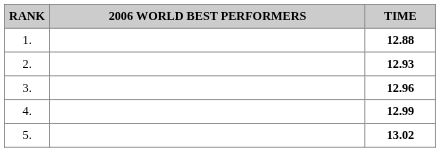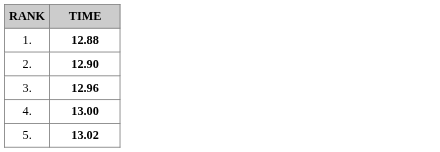 <table border="1" cellspacing="2" cellpadding="5" style="border-collapse: collapse; font-size: 90%;">
 <tr style="background:#ccc;">
 <th>RANK</th>
-<th style="text-align:center; width:25em;">2006 WORLD BEST PERFORMERS</th>
 <th style="text-align:center; width:5em;">TIME</th>
 </tr>
 <tr>
 <td style="text-align:center;">1.</td>
-<td></td>
 <td style="text-align:center;"><strong>12.88</strong></td>
 </tr>
 <tr>
 <td style="text-align:center;">2.</td>
-<td></td>
-<td style="text-align:center;"><strong>12.93</strong></td>
+<td style="text-align:center;"><strong>12.90</strong></td>
 </tr>
 <tr>
 <td style="text-align:center;">3.</td>
-<td></td>
 <td style="text-align:center;"><strong>12.96</strong></td>
 </tr>
 <tr>
 <td style="text-align:center;">4.</td>
-<td></td>
-<td style="text-align:center;"><strong>12.99</strong></td>
+<td style="text-align:center;"><strong>13.00</strong></td>
 </tr>
 <tr>
 <td style="text-align:center;">5.</td>
-<td></td>
 <td style="text-align:center;"><strong>13.02</strong></td>
 </tr>
 </table>
